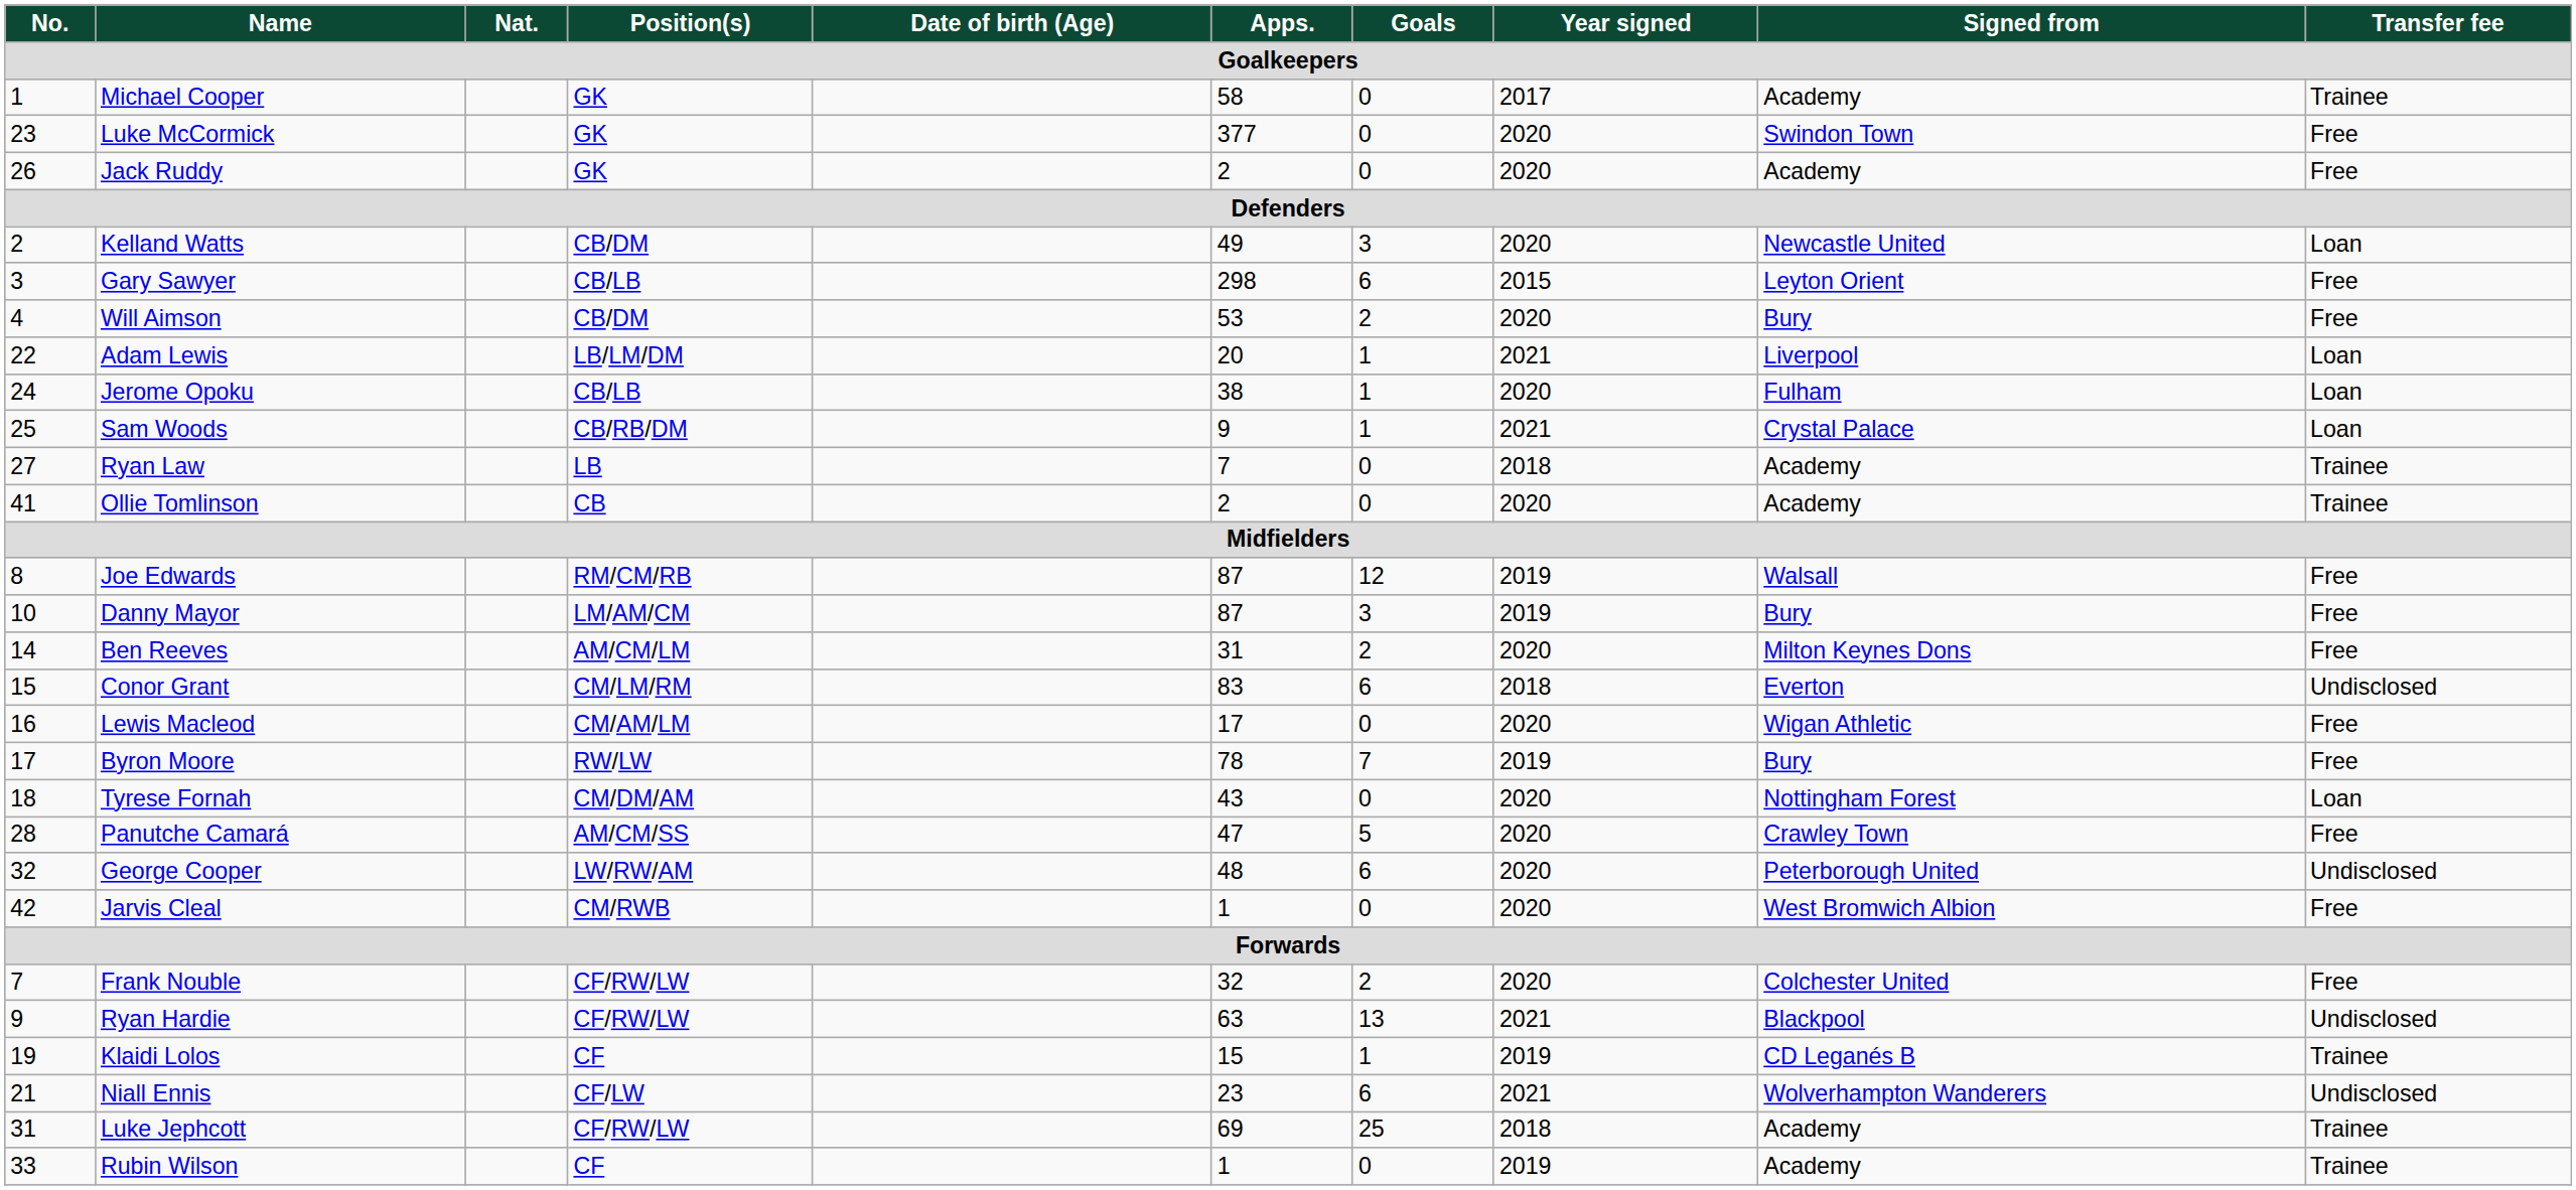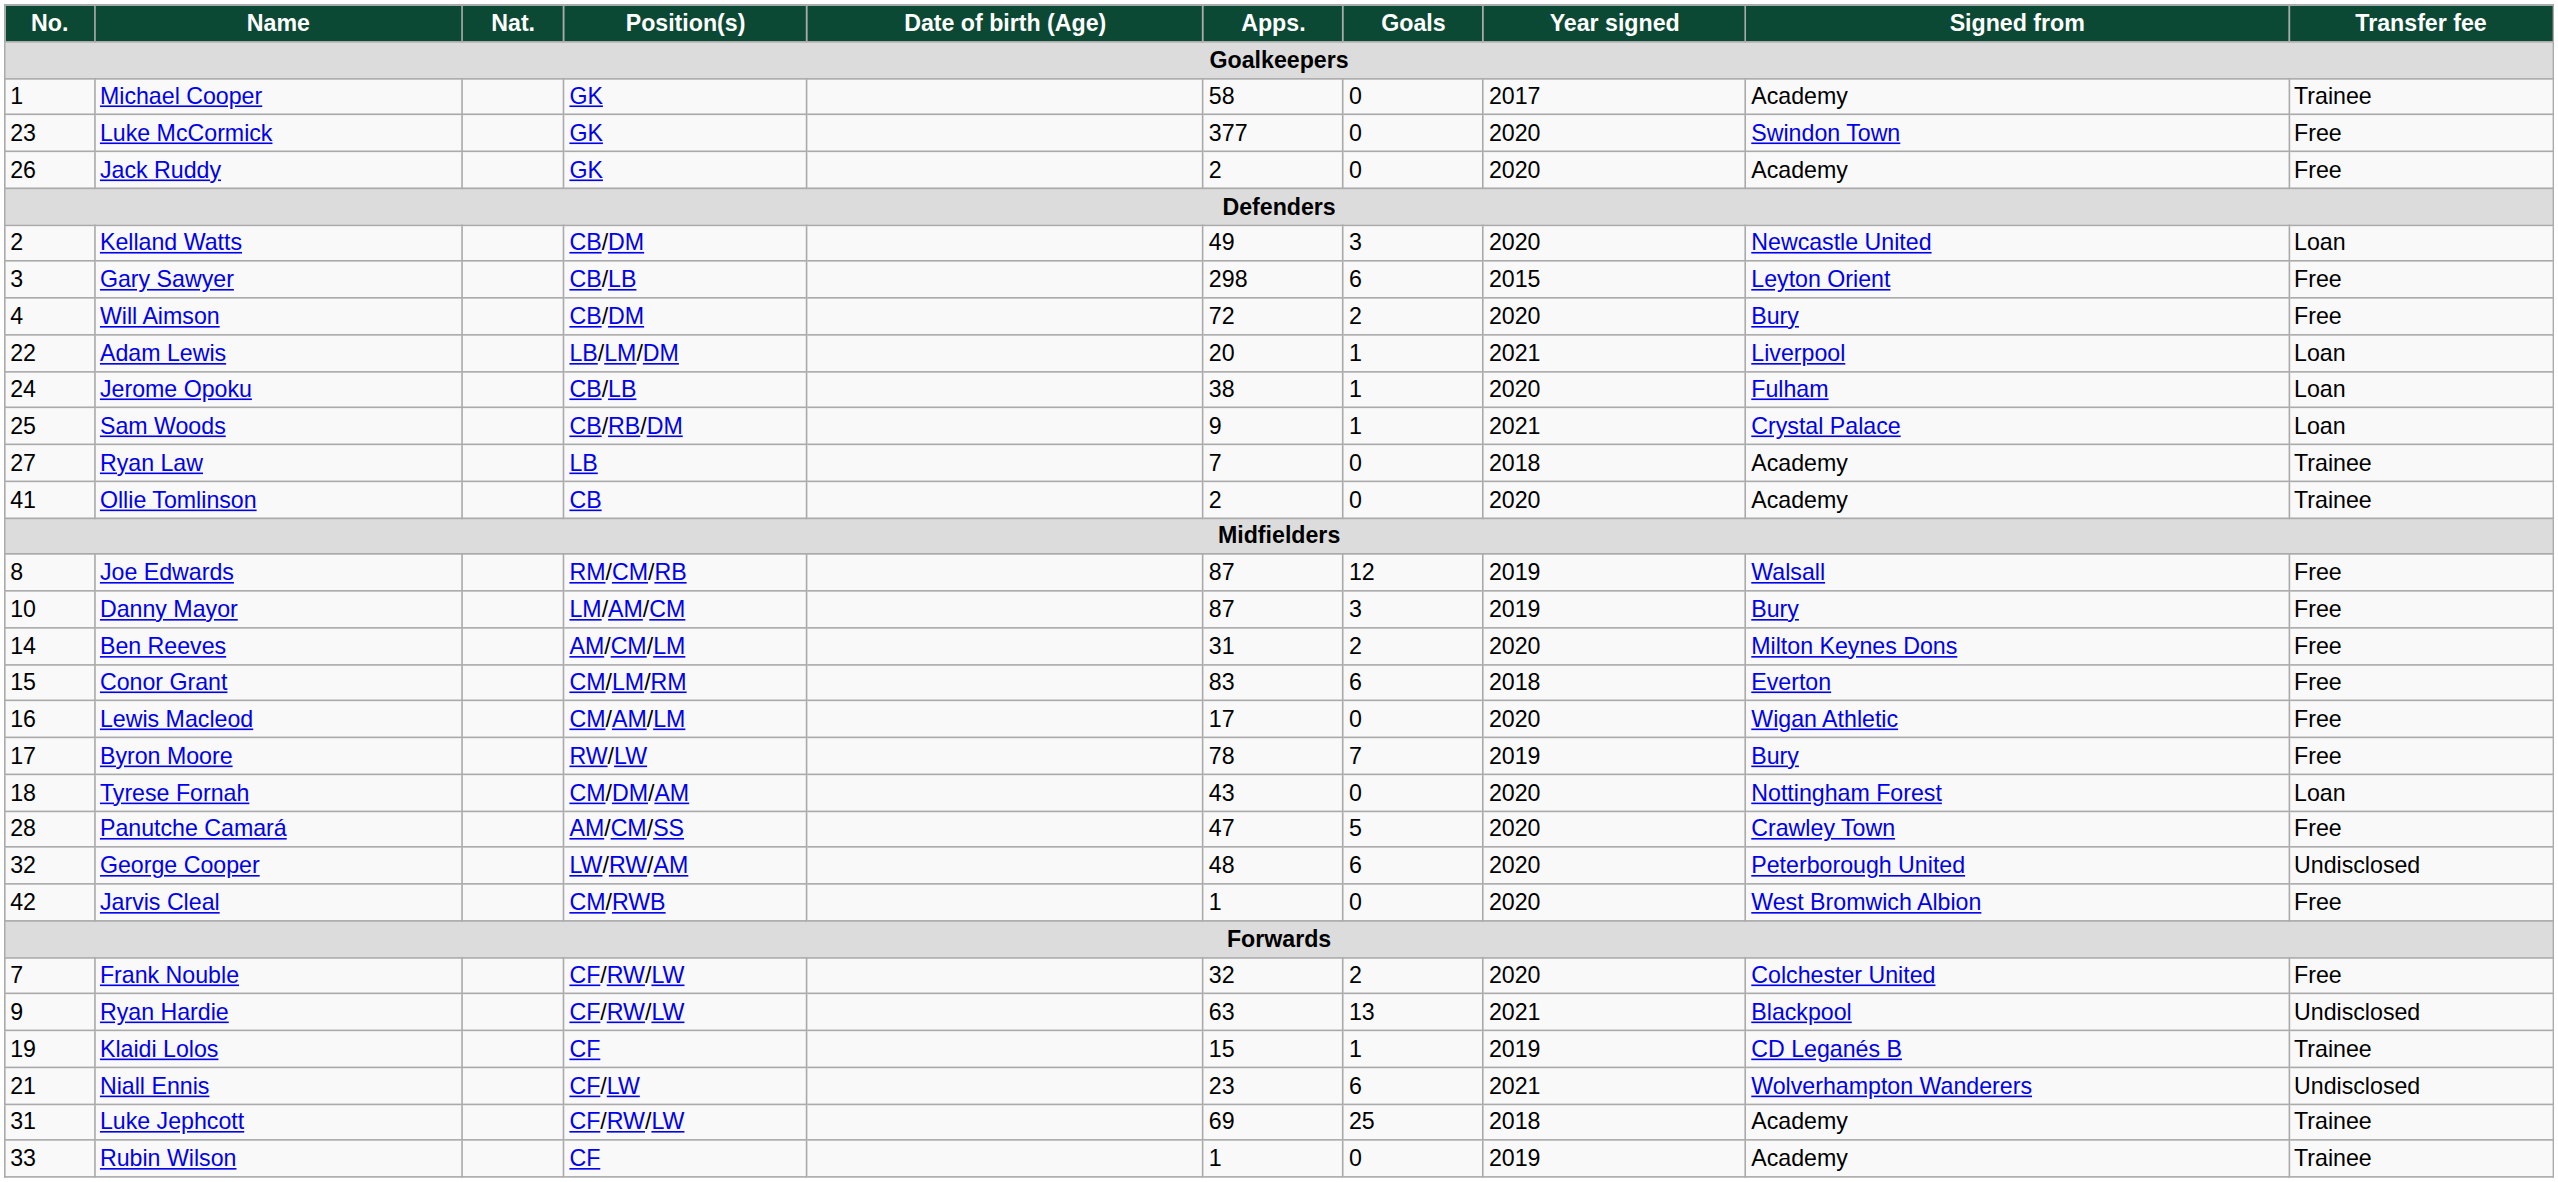 <table class="wikitable" style="font-size:90%;width:100%">
 <tr>
 <th style="background:#0C4934;color:white">No.</th>
 <th style="background:#0C4934;color:white">Name</th>
 <th style="background:#0C4934;color:white">Nat.</th>
 <th style="background:#0C4934;color:white">Position(s)</th>
 <th style="background:#0C4934;color:white">Date of birth (Age)</th>
 <th style="background:#0C4934;color:white">Apps.</th>
 <th style="background:#0C4934;color:white">Goals</th>
 <th style="background:#0C4934;color:white">Year signed</th>
 <th style="background:#0C4934;color:white">Signed from</th>
 <th style="background:#0C4934;color:white">Transfer fee</th>
 </tr>
 <tr>
 <th colspan=11 style="background:#dcdcdc">Goalkeepers</th>
 </tr>
 <tr>
 <td>1</td>
 <td><a href='#'>Michael Cooper</a></td>
 <td></td>
 <td><a href='#'>GK</a></td>
 <td></td>
 <td>58</td>
 <td>0</td>
 <td>2017</td>
 <td>Academy</td>
 <td>Trainee</td>
 </tr>
 <tr>
 <td>23</td>
 <td><a href='#'>Luke McCormick</a></td>
 <td></td>
 <td><a href='#'>GK</a></td>
 <td></td>
 <td>377</td>
 <td>0</td>
 <td>2020</td>
 <td> <a href='#'>Swindon Town</a></td>
 <td>Free</td>
 </tr>
 <tr>
 <td>26</td>
 <td><a href='#'>Jack Ruddy</a></td>
 <td></td>
 <td><a href='#'>GK</a></td>
 <td></td>
 <td>2</td>
 <td>0</td>
 <td>2020</td>
 <td>Academy</td>
 <td>Free</td>
 </tr>
 <tr>
 <th colspan=11 style="background:#dcdcdc">Defenders</th>
 </tr>
 <tr>
 <td>2</td>
 <td><a href='#'>Kelland Watts</a></td>
 <td></td>
 <td><a href='#'>CB</a>/<a href='#'>DM</a></td>
 <td></td>
 <td>49</td>
 <td>3</td>
 <td>2020</td>
 <td> <a href='#'>Newcastle United</a></td>
 <td>Loan</td>
 </tr>
 <tr>
 <td>3</td>
 <td><a href='#'>Gary Sawyer</a></td>
 <td></td>
 <td><a href='#'>CB</a>/<a href='#'>LB</a></td>
 <td></td>
 <td>298</td>
 <td>6</td>
 <td>2015</td>
 <td> <a href='#'>Leyton Orient</a></td>
 <td>Free</td>
 </tr>
 <tr>
 <td>4</td>
 <td><a href='#'>Will Aimson</a></td>
 <td></td>
 <td><a href='#'>CB</a>/<a href='#'>DM</a></td>
 <td></td>
-<td>53</td>
+<td>72</td>
 <td>2</td>
 <td>2020</td>
 <td> <a href='#'>Bury</a></td>
 <td>Free</td>
 </tr>
 <tr>
 <td>22</td>
 <td><a href='#'>Adam Lewis</a></td>
 <td></td>
 <td><a href='#'>LB</a>/<a href='#'>LM</a>/<a href='#'>DM</a></td>
 <td></td>
 <td>20</td>
 <td>1</td>
 <td>2021</td>
 <td> <a href='#'>Liverpool</a></td>
 <td>Loan</td>
 </tr>
 <tr>
 <td>24</td>
 <td><a href='#'>Jerome Opoku</a></td>
 <td></td>
 <td><a href='#'>CB</a>/<a href='#'>LB</a></td>
 <td></td>
 <td>38</td>
 <td>1</td>
 <td>2020</td>
 <td> <a href='#'>Fulham</a></td>
 <td>Loan</td>
 </tr>
 <tr>
 <td>25</td>
 <td><a href='#'>Sam Woods</a></td>
 <td></td>
 <td><a href='#'>CB</a>/<a href='#'>RB</a>/<a href='#'>DM</a></td>
 <td></td>
 <td>9</td>
 <td>1</td>
 <td>2021</td>
 <td> <a href='#'>Crystal Palace</a></td>
 <td>Loan</td>
 </tr>
 <tr>
 <td>27</td>
 <td><a href='#'>Ryan Law</a></td>
 <td></td>
 <td><a href='#'>LB</a></td>
 <td></td>
 <td>7</td>
 <td>0</td>
 <td>2018</td>
 <td>Academy</td>
 <td>Trainee</td>
 </tr>
 <tr>
 <td>41</td>
 <td><a href='#'>Ollie Tomlinson</a></td>
 <td></td>
 <td><a href='#'>CB</a></td>
 <td></td>
 <td>2</td>
 <td>0</td>
 <td>2020</td>
 <td>Academy</td>
 <td>Trainee</td>
 </tr>
 <tr>
 <th colspan=11 style="background:#dcdcdc">Midfielders</th>
 </tr>
 <tr>
 <td>8</td>
 <td><a href='#'>Joe Edwards</a></td>
 <td></td>
 <td><a href='#'>RM</a>/<a href='#'>CM</a>/<a href='#'>RB</a></td>
 <td></td>
 <td>87</td>
 <td>12</td>
 <td>2019</td>
 <td> <a href='#'>Walsall</a></td>
 <td>Free</td>
 </tr>
 <tr>
 <td>10</td>
 <td><a href='#'>Danny Mayor</a></td>
 <td></td>
 <td><a href='#'>LM</a>/<a href='#'>AM</a>/<a href='#'>CM</a></td>
 <td></td>
 <td>87</td>
 <td>3</td>
 <td>2019</td>
 <td> <a href='#'>Bury</a></td>
 <td>Free</td>
 </tr>
 <tr>
 <td>14</td>
 <td><a href='#'>Ben Reeves</a></td>
 <td></td>
 <td><a href='#'>AM</a>/<a href='#'>CM</a>/<a href='#'>LM</a></td>
 <td></td>
 <td>31</td>
 <td>2</td>
 <td>2020</td>
 <td> <a href='#'>Milton Keynes Dons</a></td>
 <td>Free</td>
 </tr>
 <tr>
 <td>15</td>
 <td><a href='#'>Conor Grant</a></td>
 <td></td>
 <td><a href='#'>CM</a>/<a href='#'>LM</a>/<a href='#'>RM</a></td>
 <td></td>
 <td>83</td>
 <td>6</td>
 <td>2018</td>
 <td> <a href='#'>Everton</a></td>
-<td>Undisclosed</td>
+<td>Free</td>
 </tr>
 <tr>
 <td>16</td>
 <td><a href='#'>Lewis Macleod</a></td>
 <td></td>
 <td><a href='#'>CM</a>/<a href='#'>AM</a>/<a href='#'>LM</a></td>
 <td></td>
 <td>17</td>
 <td>0</td>
 <td>2020</td>
 <td> <a href='#'>Wigan Athletic</a></td>
 <td>Free</td>
 </tr>
 <tr>
 <td>17</td>
 <td><a href='#'>Byron Moore</a></td>
 <td></td>
 <td><a href='#'>RW</a>/<a href='#'>LW</a></td>
 <td></td>
 <td>78</td>
 <td>7</td>
 <td>2019</td>
 <td> <a href='#'>Bury</a></td>
 <td>Free</td>
 </tr>
 <tr>
 <td>18</td>
 <td><a href='#'>Tyrese Fornah</a></td>
 <td></td>
 <td><a href='#'>CM</a>/<a href='#'>DM</a>/<a href='#'>AM</a></td>
 <td></td>
 <td>43</td>
 <td>0</td>
 <td>2020</td>
 <td> <a href='#'>Nottingham Forest</a></td>
 <td>Loan</td>
 </tr>
 <tr>
 <td>28</td>
 <td><a href='#'>Panutche Camará</a></td>
 <td></td>
 <td><a href='#'>AM</a>/<a href='#'>CM</a>/<a href='#'>SS</a></td>
 <td></td>
 <td>47</td>
 <td>5</td>
 <td>2020</td>
 <td> <a href='#'>Crawley Town</a></td>
 <td>Free</td>
 </tr>
 <tr>
 <td>32</td>
 <td><a href='#'>George Cooper</a></td>
 <td></td>
 <td><a href='#'>LW</a>/<a href='#'>RW</a>/<a href='#'>AM</a></td>
 <td></td>
 <td>48</td>
 <td>6</td>
 <td>2020</td>
 <td> <a href='#'>Peterborough United</a></td>
 <td>Undisclosed</td>
 </tr>
 <tr>
 <td>42</td>
 <td><a href='#'>Jarvis Cleal</a></td>
 <td></td>
 <td><a href='#'>CM</a>/<a href='#'>RWB</a></td>
 <td></td>
 <td>1</td>
 <td>0</td>
 <td>2020</td>
 <td> <a href='#'>West Bromwich Albion</a></td>
 <td>Free</td>
 </tr>
 <tr>
 <th colspan=11 style="background:#dcdcdc">Forwards</th>
 </tr>
 <tr>
 <td>7</td>
 <td><a href='#'>Frank Nouble</a></td>
 <td></td>
 <td><a href='#'>CF</a>/<a href='#'>RW</a>/<a href='#'>LW</a></td>
 <td></td>
 <td>32</td>
 <td>2</td>
 <td>2020</td>
 <td> <a href='#'>Colchester United</a></td>
 <td>Free</td>
 </tr>
 <tr>
 <td>9</td>
 <td><a href='#'>Ryan Hardie</a></td>
 <td></td>
 <td><a href='#'>CF</a>/<a href='#'>RW</a>/<a href='#'>LW</a></td>
 <td></td>
 <td>63</td>
 <td>13</td>
 <td>2021</td>
 <td> <a href='#'>Blackpool</a></td>
 <td>Undisclosed</td>
 </tr>
 <tr>
 <td>19</td>
 <td><a href='#'>Klaidi Lolos</a></td>
 <td></td>
 <td><a href='#'>CF</a></td>
 <td></td>
 <td>15</td>
 <td>1</td>
 <td>2019</td>
 <td> <a href='#'>CD Leganés B</a></td>
 <td>Trainee</td>
 </tr>
 <tr>
 <td>21</td>
 <td><a href='#'>Niall Ennis</a></td>
 <td></td>
 <td><a href='#'>CF</a>/<a href='#'>LW</a></td>
 <td></td>
 <td>23</td>
 <td>6</td>
 <td>2021</td>
 <td> <a href='#'>Wolverhampton Wanderers</a></td>
 <td>Undisclosed</td>
 </tr>
 <tr>
 <td>31</td>
 <td><a href='#'>Luke Jephcott</a></td>
 <td></td>
 <td><a href='#'>CF</a>/<a href='#'>RW</a>/<a href='#'>LW</a></td>
 <td></td>
 <td>69</td>
 <td>25</td>
 <td>2018</td>
 <td>Academy</td>
 <td>Trainee</td>
 </tr>
 <tr>
 <td>33</td>
 <td><a href='#'>Rubin Wilson</a></td>
 <td></td>
 <td><a href='#'>CF</a></td>
 <td></td>
 <td>1</td>
 <td>0</td>
 <td>2019</td>
 <td>Academy</td>
 <td>Trainee</td>
 </tr>
 </table>
